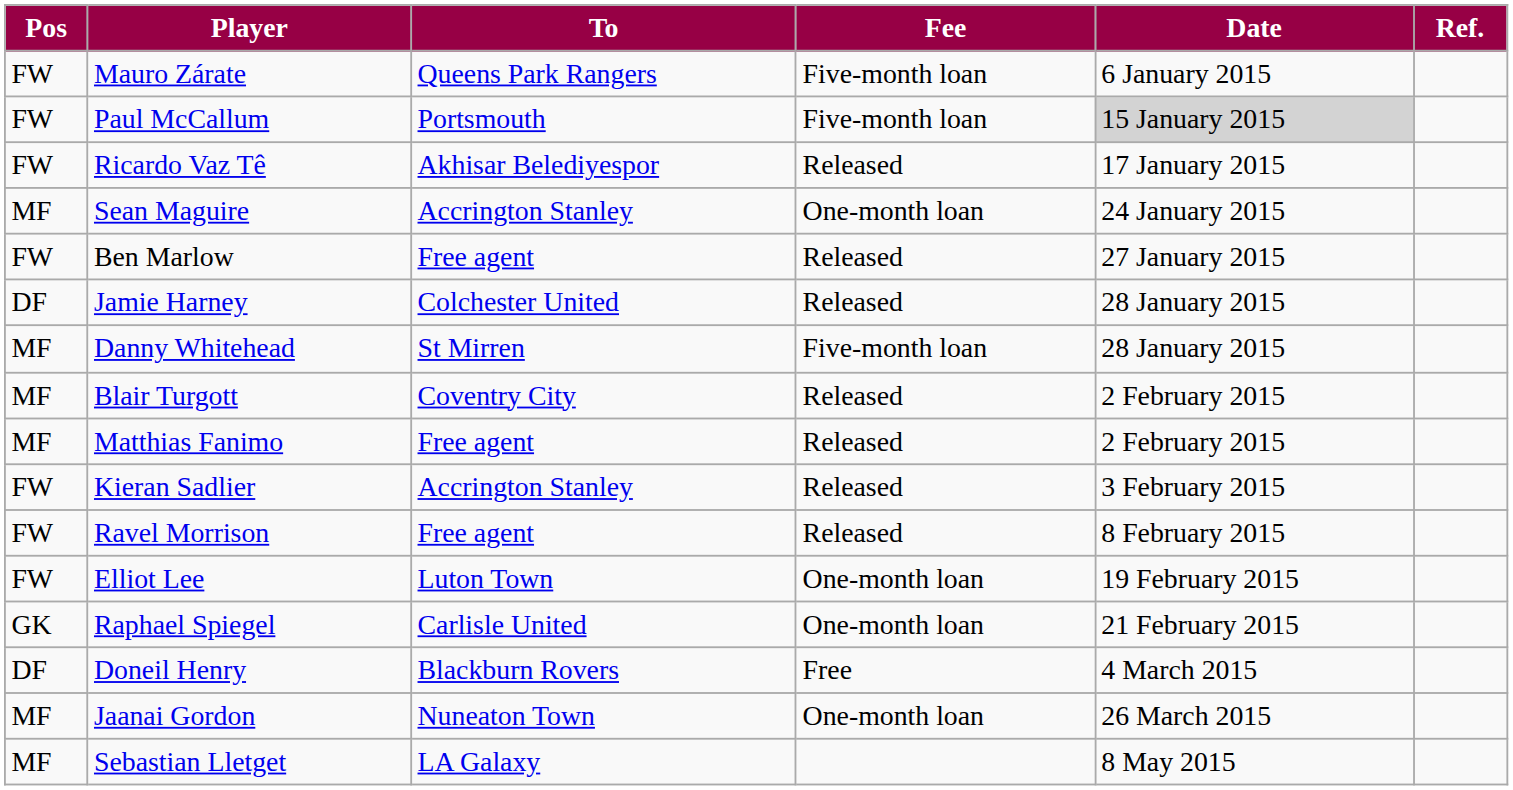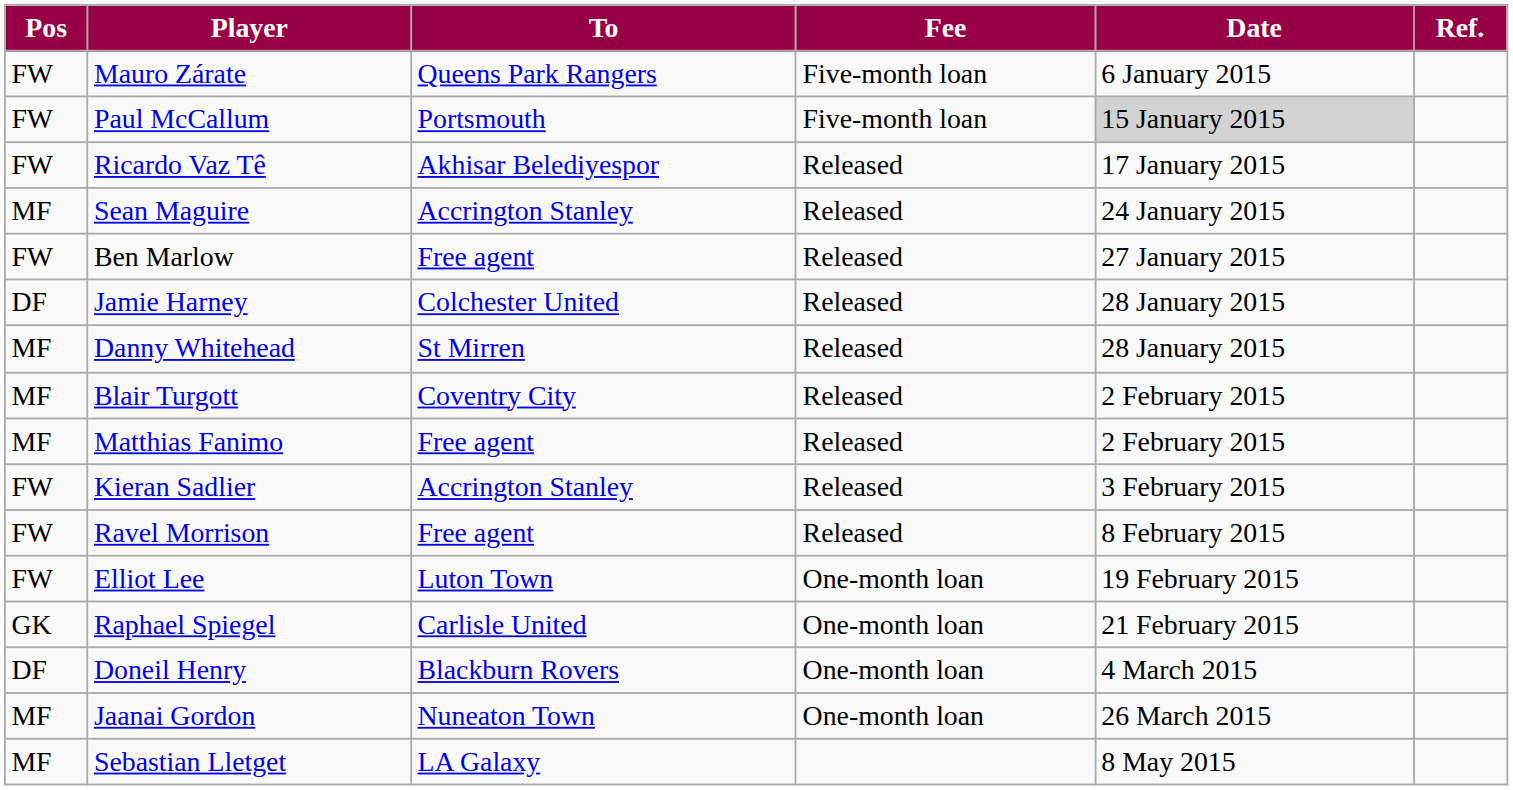 <table class="wikitable" style="width:65%; text-align:center; font-size:95%; text-align:left;">
 <tr>
 <th style="background:#970045; color:white; text-align:center;">Pos</th>
 <th style="background:#970045; color:white; text-align:center;">Player</th>
 <th style="background:#970045; color:white; text-align:center;">To</th>
 <th style="background:#970045; color:white; text-align:center;">Fee</th>
 <th style="background:#970045; color:white; text-align:center;">Date</th>
 <th style="background:#970045; color:white; text-align:center;">Ref.</th>
 </tr>
 <tr>
 <td>FW</td>
 <td> <a href='#'>Mauro Zárate</a></td>
 <td> <a href='#'>Queens Park Rangers</a></td>
 <td>Five-month loan</td>
 <td>6 January 2015</td>
 <td></td>
 </tr>
 <tr>
 <td>FW</td>
 <td> <a href='#'>Paul McCallum</a></td>
 <td> <a href='#'>Portsmouth</a></td>
 <td>Five-month loan</td>
 <td style="background: lightgrey;">15 January 2015</td>
 <td></td>
 </tr>
 <tr>
 <td>FW</td>
 <td> <a href='#'>Ricardo Vaz Tê</a></td>
 <td> <a href='#'>Akhisar Belediyespor</a></td>
 <td>Released</td>
 <td>17 January 2015</td>
 <td></td>
 </tr>
 <tr>
 <td>MF</td>
 <td> <a href='#'>Sean Maguire</a></td>
 <td> <a href='#'>Accrington Stanley</a></td>
-<td>One-month loan</td>
+<td>Released</td>
 <td>24 January 2015</td>
 <td></td>
 </tr>
 <tr>
 <td>FW</td>
 <td> Ben Marlow</td>
 <td> <a href='#'>Free agent</a></td>
 <td>Released</td>
 <td>27 January 2015</td>
 <td></td>
 </tr>
 <tr>
 <td>DF</td>
 <td> <a href='#'>Jamie Harney</a></td>
 <td> <a href='#'>Colchester United</a></td>
 <td>Released</td>
 <td>28 January 2015</td>
 <td></td>
 </tr>
 <tr>
 <td>MF</td>
 <td> <a href='#'>Danny Whitehead</a></td>
 <td> <a href='#'>St Mirren</a></td>
-<td>Five-month loan</td>
+<td>Released</td>
 <td>28 January 2015</td>
 <td></td>
 </tr>
 <tr>
 <td>MF</td>
 <td> <a href='#'>Blair Turgott</a></td>
 <td> <a href='#'>Coventry City</a></td>
 <td>Released</td>
 <td>2 February 2015</td>
 <td></td>
 </tr>
 <tr>
 <td>MF</td>
 <td> <a href='#'>Matthias Fanimo</a></td>
 <td> <a href='#'>Free agent</a></td>
 <td>Released</td>
 <td>2 February 2015</td>
 <td></td>
 </tr>
 <tr>
 <td>FW</td>
 <td> <a href='#'>Kieran Sadlier</a></td>
 <td> <a href='#'>Accrington Stanley</a></td>
 <td>Released</td>
 <td>3 February 2015</td>
 <td></td>
 </tr>
 <tr>
 <td>FW</td>
 <td> <a href='#'>Ravel Morrison</a></td>
 <td> <a href='#'>Free agent</a></td>
 <td>Released</td>
 <td>8 February 2015</td>
 <td></td>
 </tr>
 <tr>
 <td>FW</td>
 <td> <a href='#'>Elliot Lee</a></td>
 <td> <a href='#'>Luton Town</a></td>
 <td>One-month loan</td>
 <td>19 February 2015</td>
 <td></td>
 </tr>
 <tr>
 <td>GK</td>
 <td> <a href='#'>Raphael Spiegel</a></td>
 <td> <a href='#'>Carlisle United</a></td>
 <td>One-month loan</td>
 <td>21 February 2015</td>
 <td></td>
 </tr>
 <tr>
 <td>DF</td>
 <td> <a href='#'>Doneil Henry</a></td>
 <td> <a href='#'>Blackburn Rovers</a></td>
-<td>Free</td>
+<td>One-month loan</td>
 <td>4 March 2015</td>
 <td></td>
 </tr>
 <tr>
 <td>MF</td>
 <td> <a href='#'>Jaanai Gordon</a></td>
 <td> <a href='#'>Nuneaton Town</a></td>
 <td>One-month loan</td>
 <td>26 March 2015</td>
 <td></td>
 </tr>
 <tr>
 <td>MF</td>
 <td> <a href='#'>Sebastian Lletget</a></td>
 <td> <a href='#'>LA Galaxy</a></td>
 <td></td>
 <td>8 May 2015</td>
 <td></td>
 </tr>
 </table>
